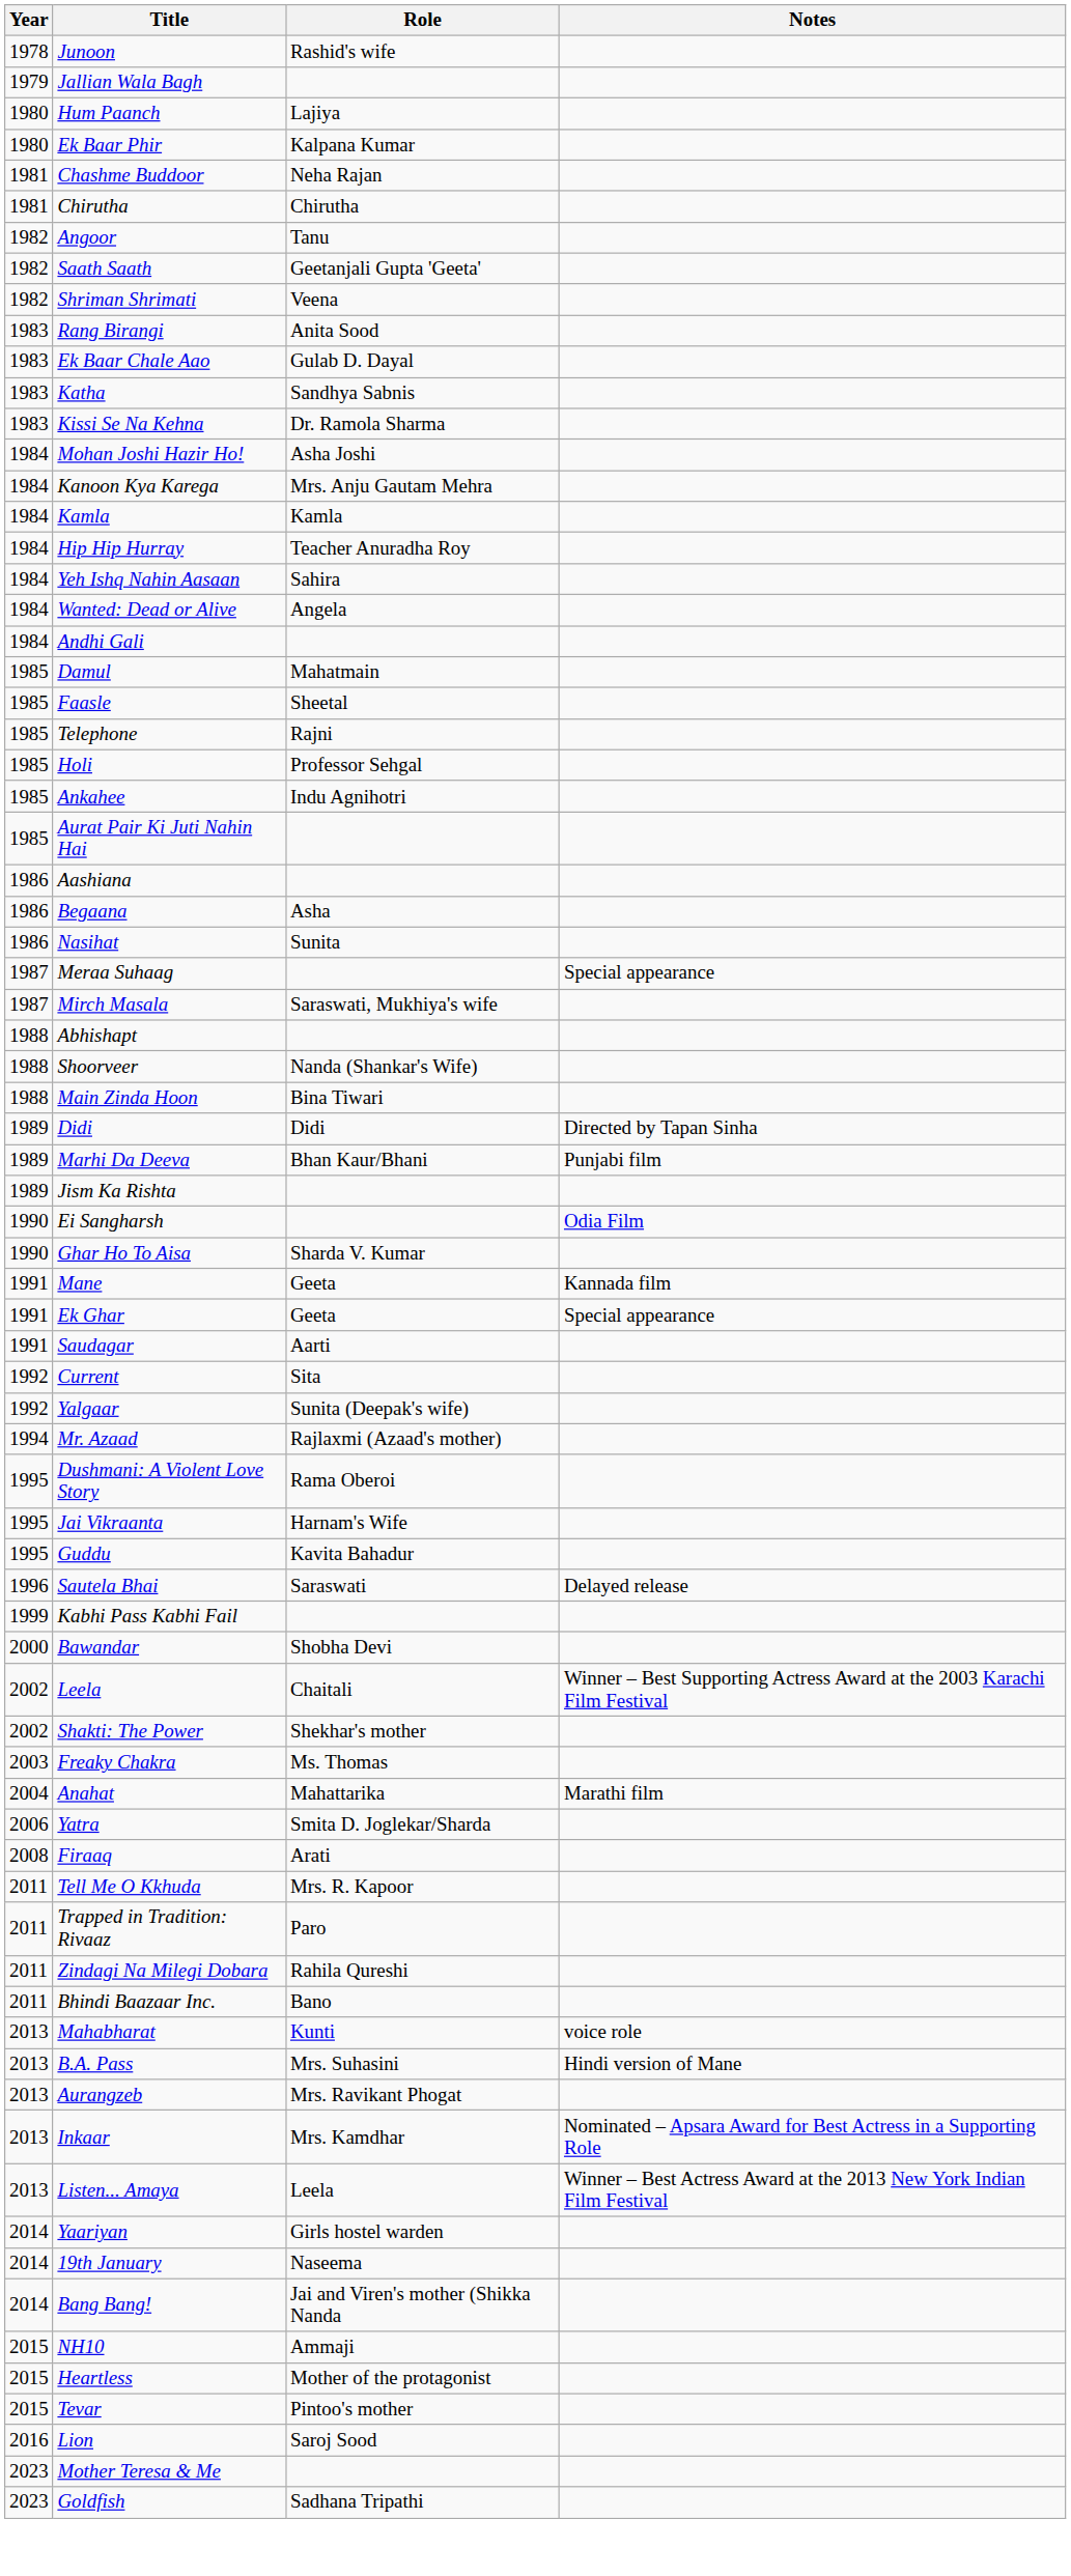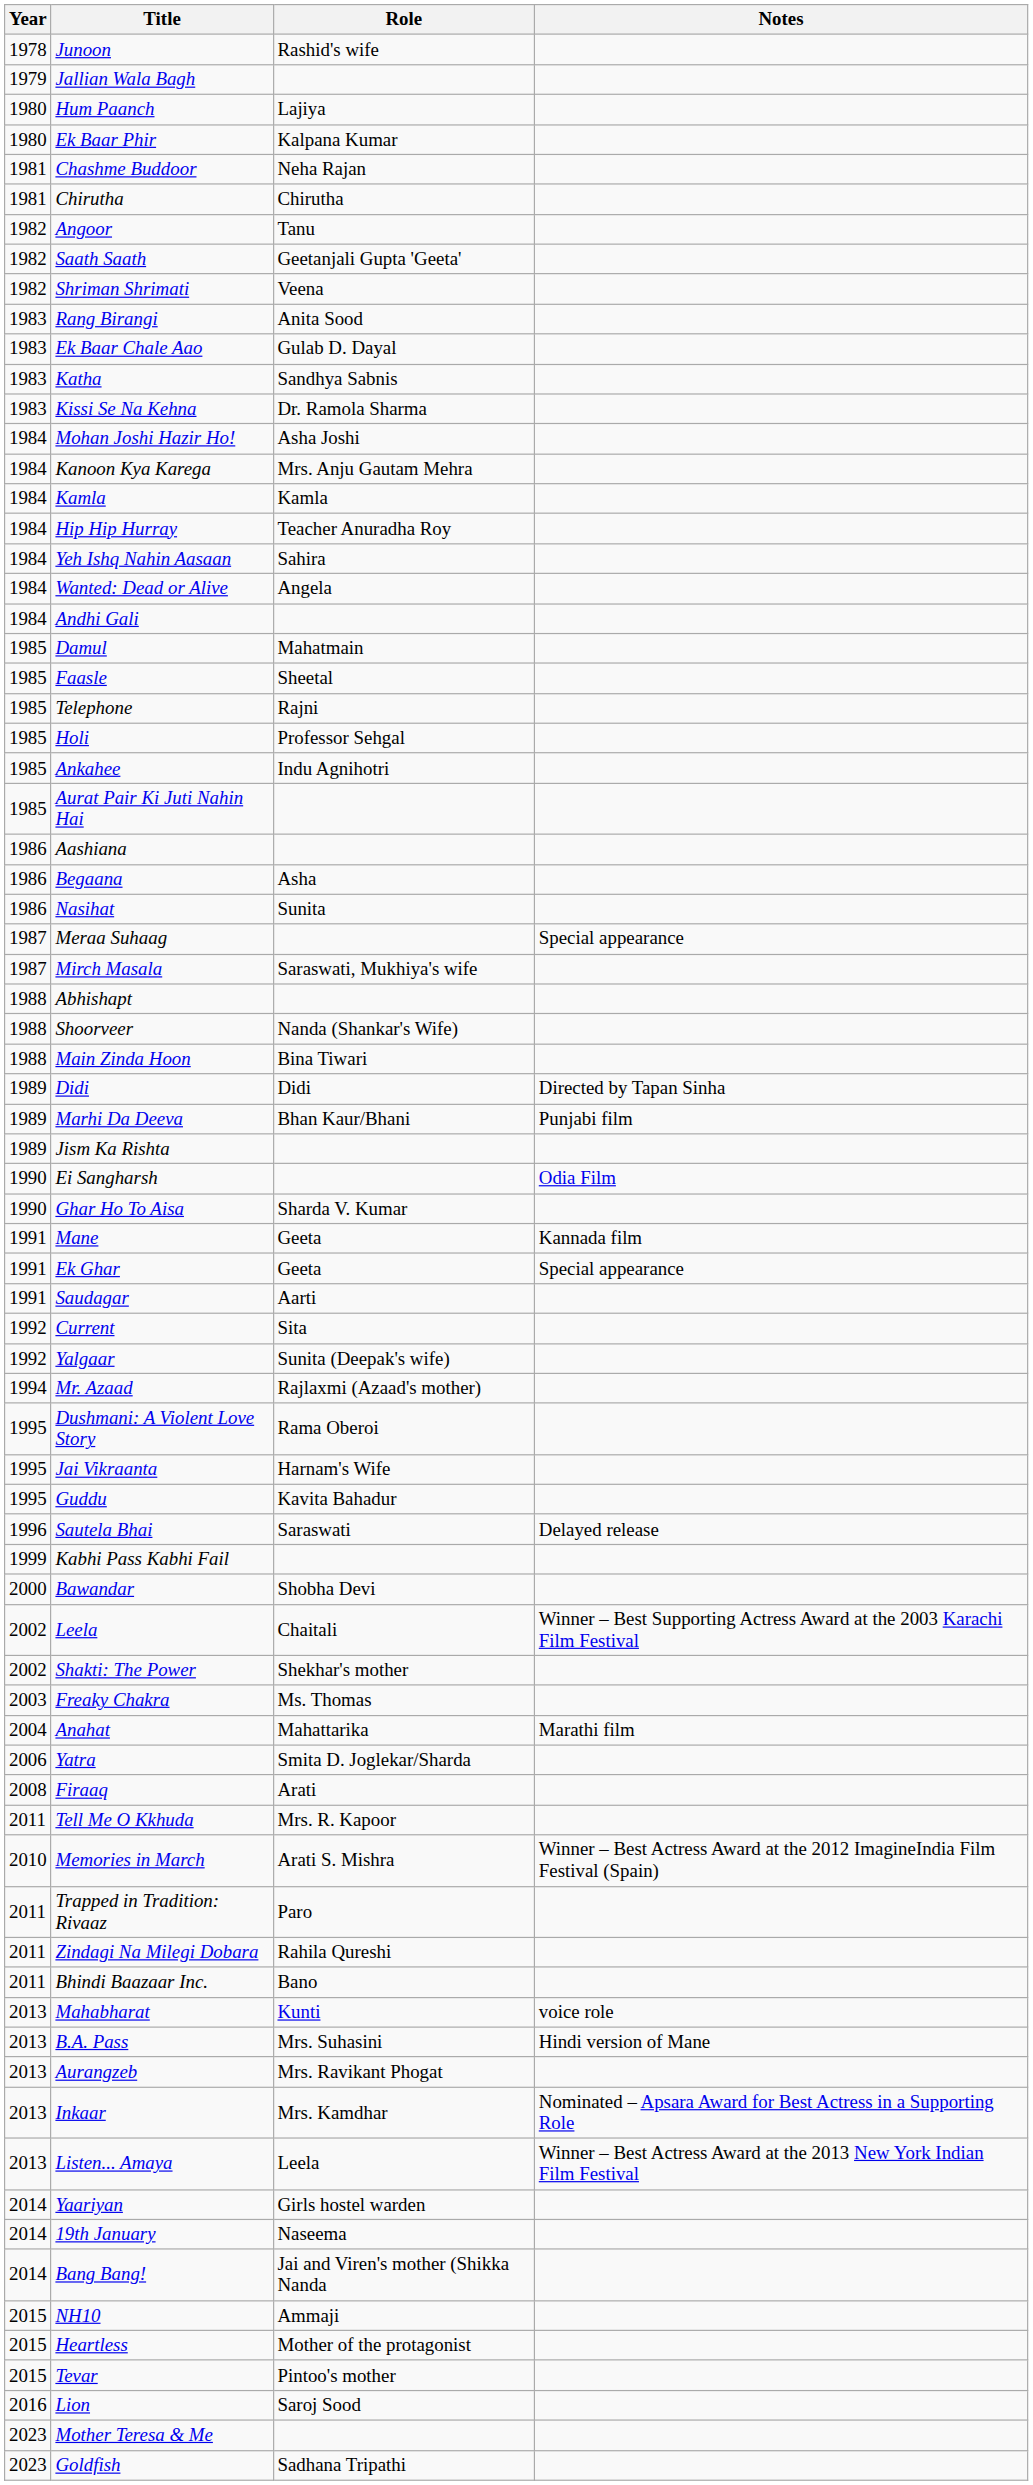 <table class="wikitable">
 <tr>
 <th>Year</th>
 <th>Title</th>
 <th>Role</th>
 <th>Notes</th>
 </tr>
 <tr>
 <td>1978</td>
 <td><em><a href='#'>Junoon</a></em></td>
 <td>Rashid's wife</td>
 <td></td>
 </tr>
 <tr>
 <td>1979</td>
 <td><em><a href='#'>Jallian Wala Bagh</a></em></td>
 <td></td>
 <td></td>
 </tr>
 <tr>
 <td>1980</td>
 <td><em><a href='#'>Hum Paanch</a></em></td>
 <td>Lajiya</td>
 <td></td>
 </tr>
 <tr>
 <td>1980</td>
 <td><em><a href='#'>Ek Baar Phir</a></em></td>
 <td>Kalpana Kumar</td>
 <td></td>
 </tr>
 <tr>
 <td>1981</td>
 <td><em><a href='#'>Chashme Buddoor</a></em></td>
 <td>Neha Rajan</td>
 <td></td>
 </tr>
 <tr>
 <td>1981</td>
 <td><em>Chirutha</em></td>
 <td>Chirutha</td>
 <td></td>
 </tr>
 <tr>
 <td>1982</td>
 <td><em><a href='#'>Angoor</a></em></td>
 <td>Tanu</td>
 <td></td>
 </tr>
 <tr>
 <td>1982</td>
 <td><em><a href='#'>Saath Saath</a></em></td>
 <td>Geetanjali Gupta 'Geeta'</td>
 <td></td>
 </tr>
 <tr>
 <td>1982</td>
 <td><em><a href='#'>Shriman Shrimati</a></em></td>
 <td>Veena</td>
 <td></td>
 </tr>
 <tr>
 <td>1983</td>
 <td><em><a href='#'>Rang Birangi</a></em></td>
 <td>Anita Sood</td>
 <td></td>
 </tr>
 <tr>
 <td>1983</td>
 <td><em><a href='#'>Ek Baar Chale Aao</a></em></td>
 <td>Gulab D. Dayal</td>
 <td></td>
 </tr>
 <tr>
 <td>1983</td>
 <td><em><a href='#'>Katha</a></em></td>
 <td>Sandhya Sabnis</td>
 <td></td>
 </tr>
 <tr>
 <td>1983</td>
 <td><em><a href='#'>Kissi Se Na Kehna</a></em></td>
 <td>Dr. Ramola Sharma</td>
 <td></td>
 </tr>
 <tr>
 <td>1984</td>
 <td><em><a href='#'>Mohan Joshi Hazir Ho!</a></em></td>
 <td>Asha Joshi</td>
 <td></td>
 </tr>
 <tr>
 <td>1984</td>
 <td><em>Kanoon Kya Karega</em></td>
 <td>Mrs. Anju Gautam Mehra</td>
 <td></td>
 </tr>
 <tr>
 <td>1984</td>
 <td><em><a href='#'>Kamla</a></em></td>
 <td>Kamla</td>
 <td></td>
 </tr>
 <tr>
 <td>1984</td>
 <td><em><a href='#'>Hip Hip Hurray</a></em></td>
 <td>Teacher Anuradha Roy</td>
 <td></td>
 </tr>
 <tr>
 <td>1984</td>
 <td><em><a href='#'>Yeh Ishq Nahin Aasaan</a></em></td>
 <td>Sahira</td>
 <td></td>
 </tr>
 <tr>
 <td>1984</td>
 <td><em><a href='#'>Wanted: Dead or Alive</a></em></td>
 <td>Angela</td>
 <td></td>
 </tr>
 <tr>
 <td>1984</td>
 <td><em><a href='#'>Andhi Gali</a></em></td>
 <td></td>
 <td></td>
 </tr>
 <tr>
 <td>1985</td>
 <td><em><a href='#'>Damul</a></em></td>
 <td>Mahatmain</td>
 <td></td>
 </tr>
 <tr>
 <td>1985</td>
 <td><em><a href='#'>Faasle</a></em></td>
 <td>Sheetal</td>
 <td></td>
 </tr>
 <tr>
 <td>1985</td>
 <td><em>Telephone </em></td>
 <td>Rajni</td>
 <td></td>
 </tr>
 <tr>
 <td>1985</td>
 <td><em><a href='#'>Holi</a></em></td>
 <td>Professor Sehgal</td>
 <td></td>
 </tr>
 <tr>
 <td>1985</td>
 <td><em><a href='#'>Ankahee</a></em></td>
 <td>Indu Agnihotri</td>
 <td></td>
 </tr>
 <tr>
 <td>1985</td>
 <td><em><a href='#'>Aurat Pair Ki Juti Nahin Hai</a></em></td>
 <td></td>
 <td></td>
 </tr>
 <tr>
 <td>1986</td>
 <td><em>Aashiana</em></td>
 <td></td>
 <td></td>
 </tr>
 <tr>
 <td>1986</td>
 <td><em><a href='#'>Begaana</a></em></td>
 <td>Asha</td>
 <td></td>
 </tr>
 <tr>
 <td>1986</td>
 <td><em><a href='#'>Nasihat</a></em></td>
 <td>Sunita</td>
 <td></td>
 </tr>
 <tr>
 <td>1987</td>
 <td><em>Meraa Suhaag</em></td>
 <td></td>
 <td>Special appearance</td>
 </tr>
 <tr>
 <td>1987</td>
 <td><em><a href='#'>Mirch Masala</a></em></td>
 <td>Saraswati, Mukhiya's wife</td>
 <td></td>
 </tr>
 <tr>
 <td>1988</td>
 <td><em>Abhishapt</em></td>
 <td></td>
 <td></td>
 </tr>
 <tr>
 <td>1988</td>
 <td><em>Shoorveer</em></td>
 <td>Nanda (Shankar's Wife)</td>
 <td></td>
 </tr>
 <tr>
 <td>1988</td>
 <td><em><a href='#'>Main Zinda Hoon</a></em></td>
 <td>Bina Tiwari</td>
 <td></td>
 </tr>
 <tr>
 <td>1989</td>
 <td><em><a href='#'>Didi</a></em></td>
 <td>Didi</td>
 <td>Directed by Tapan Sinha</td>
 </tr>
 <tr>
 <td>1989</td>
 <td><em><a href='#'>Marhi Da Deeva</a></em></td>
 <td>Bhan Kaur/Bhani</td>
 <td>Punjabi film</td>
 </tr>
 <tr>
 <td>1989</td>
 <td><em>Jism Ka Rishta</em></td>
 <td></td>
 <td></td>
 </tr>
 <tr>
 <td>1990</td>
 <td><em>Ei Sangharsh</em></td>
 <td></td>
 <td><a href='#'>Odia Film</a></td>
 </tr>
 <tr>
 <td>1990</td>
 <td><em><a href='#'>Ghar Ho To Aisa</a></em></td>
 <td>Sharda V. Kumar</td>
 <td></td>
 </tr>
 <tr>
 <td>1991</td>
 <td><em><a href='#'>Mane</a></em></td>
 <td>Geeta</td>
 <td>Kannada film</td>
 </tr>
 <tr>
 <td>1991</td>
 <td><em><a href='#'>Ek Ghar</a></em></td>
 <td>Geeta</td>
 <td>Special appearance</td>
 </tr>
 <tr>
 <td>1991</td>
 <td><em><a href='#'>Saudagar</a></em></td>
 <td>Aarti</td>
 <td></td>
 </tr>
 <tr>
 <td>1992</td>
 <td><em><a href='#'>Current</a></em></td>
 <td>Sita</td>
 <td></td>
 </tr>
 <tr>
 <td>1992</td>
 <td><em><a href='#'>Yalgaar</a></em></td>
 <td>Sunita (Deepak's wife)</td>
 <td></td>
 </tr>
 <tr>
 <td>1994</td>
 <td><em><a href='#'>Mr. Azaad</a></em></td>
 <td>Rajlaxmi (Azaad's mother)</td>
 <td></td>
 </tr>
 <tr>
 <td>1995</td>
 <td><em><a href='#'>Dushmani: A Violent Love Story</a></em></td>
 <td>Rama Oberoi</td>
 <td></td>
 </tr>
 <tr>
 <td>1995</td>
 <td><em><a href='#'>Jai Vikraanta</a></em></td>
 <td>Harnam's Wife</td>
 <td></td>
 </tr>
 <tr>
 <td>1995</td>
 <td><em><a href='#'>Guddu</a></em></td>
 <td>Kavita Bahadur</td>
 <td></td>
 </tr>
 <tr>
 <td>1996</td>
 <td><em><a href='#'>Sautela Bhai</a></em></td>
 <td Saraswati>Saraswati</td>
 <td>Delayed release</td>
 </tr>
 <tr>
 <td>1999</td>
 <td><em>Kabhi Pass Kabhi Fail</em></td>
 <td></td>
 <td></td>
 </tr>
 <tr>
 <td>2000</td>
 <td><em><a href='#'>Bawandar</a></em></td>
 <td>Shobha Devi</td>
 <td></td>
 </tr>
 <tr>
 <td>2002</td>
 <td><em><a href='#'>Leela</a></em></td>
 <td>Chaitali</td>
 <td>Winner – Best Supporting Actress Award at the 2003 <a href='#'>Karachi Film Festival</a></td>
 </tr>
 <tr>
 <td>2002</td>
 <td><em><a href='#'>Shakti: The Power</a></em></td>
 <td>Shekhar's mother</td>
 <td></td>
 </tr>
 <tr>
 <td>2003</td>
 <td><em><a href='#'>Freaky Chakra</a></em></td>
 <td>Ms. Thomas</td>
 <td></td>
 </tr>
 <tr>
 <td>2004</td>
 <td><em><a href='#'>Anahat</a></em></td>
 <td>Mahattarika</td>
 <td>Marathi film</td>
 </tr>
 <tr>
 <td>2006</td>
 <td><em><a href='#'>Yatra</a></em></td>
 <td>Smita D. Joglekar/Sharda</td>
 <td></td>
 </tr>
 <tr>
 <td>2008</td>
 <td><em><a href='#'>Firaaq</a></em></td>
 <td>Arati</td>
 <td></td>
 </tr>
 <tr>
 <td>2011</td>
 <td><em><a href='#'>Tell Me O Kkhuda</a></em></td>
 <td>Mrs. R. Kapoor</td>
 <td></td>
 </tr>
 <tr>
+<td>2010</td>
+<td><em><a href='#'>Memories in March</a></em></td>
+<td>Arati S. Mishra</td>
+<td>Winner – Best Actress Award at the 2012 ImagineIndia Film Festival (Spain)</td>
+</tr>
+<tr>
 <td>2011</td>
 <td><em>Trapped in Tradition: Rivaaz</em></td>
 <td>Paro</td>
 <td></td>
 </tr>
 <tr>
 <td>2011</td>
 <td><em><a href='#'>Zindagi Na Milegi Dobara</a></em></td>
 <td>Rahila Qureshi</td>
 <td></td>
 </tr>
 <tr>
 <td>2011</td>
 <td><em>Bhindi Baazaar Inc.</em></td>
 <td>Bano</td>
 <td></td>
 </tr>
 <tr>
 <td>2013</td>
 <td><em><a href='#'>Mahabharat</a></em></td>
 <td><a href='#'>Kunti</a></td>
 <td>voice role</td>
 </tr>
 <tr>
 <td>2013</td>
 <td><em><a href='#'>B.A. Pass</a></em></td>
 <td>Mrs. Suhasini</td>
 <td>Hindi version of Mane</td>
 </tr>
 <tr>
 <td>2013</td>
 <td><em><a href='#'>Aurangzeb</a></em></td>
 <td>Mrs. Ravikant Phogat</td>
 <td></td>
 </tr>
 <tr>
 <td>2013</td>
 <td><em><a href='#'>Inkaar</a></em></td>
 <td>Mrs. Kamdhar</td>
 <td>Nominated – <a href='#'>Apsara Award for Best Actress in a Supporting Role</a></td>
 </tr>
 <tr>
 <td>2013</td>
 <td><em><a href='#'>Listen... Amaya</a></em></td>
 <td>Leela</td>
 <td>Winner – Best Actress Award at the 2013 <a href='#'>New York Indian Film Festival</a></td>
 </tr>
 <tr>
 <td>2014</td>
 <td><em><a href='#'>Yaariyan</a></em></td>
 <td>Girls hostel warden</td>
 <td></td>
 </tr>
 <tr>
 <td>2014</td>
 <td><em><a href='#'>19th January</a></em></td>
 <td>Naseema</td>
 <td></td>
 </tr>
 <tr>
 <td>2014</td>
 <td><em><a href='#'>Bang Bang!</a></em></td>
 <td>Jai and Viren's mother (Shikka Nanda</td>
 <td></td>
 </tr>
 <tr>
 <td>2015</td>
 <td><em><a href='#'>NH10</a></em></td>
 <td>Ammaji</td>
 <td></td>
 </tr>
 <tr>
 <td>2015</td>
 <td><em><a href='#'>Heartless</a></em></td>
 <td>Mother of the protagonist</td>
 <td></td>
 </tr>
 <tr>
 <td>2015</td>
 <td><em><a href='#'>Tevar</a></em></td>
 <td>Pintoo's mother</td>
 <td></td>
 </tr>
 <tr>
 <td>2016</td>
 <td><em><a href='#'>Lion</a></em></td>
 <td>Saroj Sood</td>
 <td></td>
 </tr>
 <tr>
 <td>2023</td>
 <td><em><a href='#'>Mother Teresa & Me</a></em></td>
 <td></td>
 <td></td>
 </tr>
 <tr>
 <td>2023</td>
 <td><em><a href='#'>Goldfish</a></em></td>
 <td>Sadhana Tripathi</td>
 <td></td>
 </tr>
 </table>
